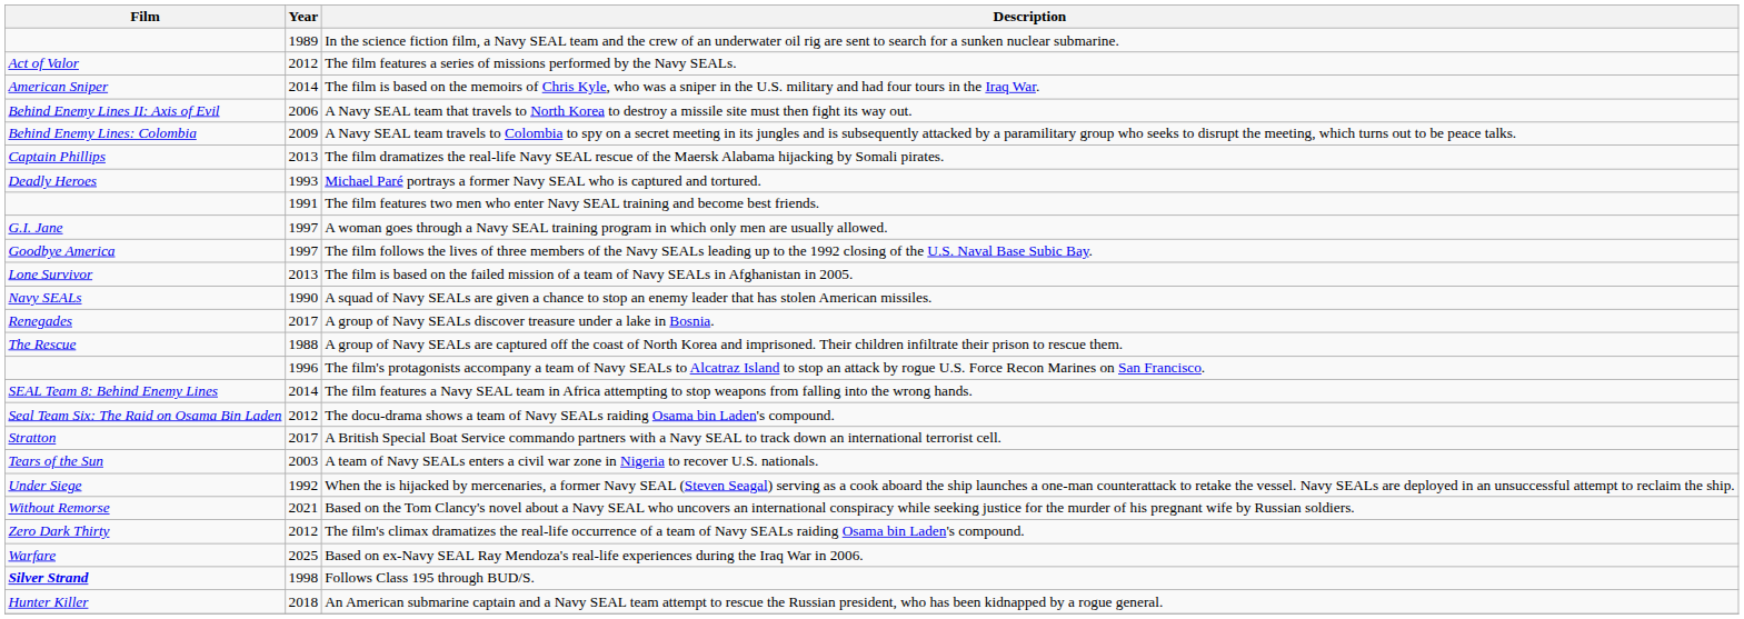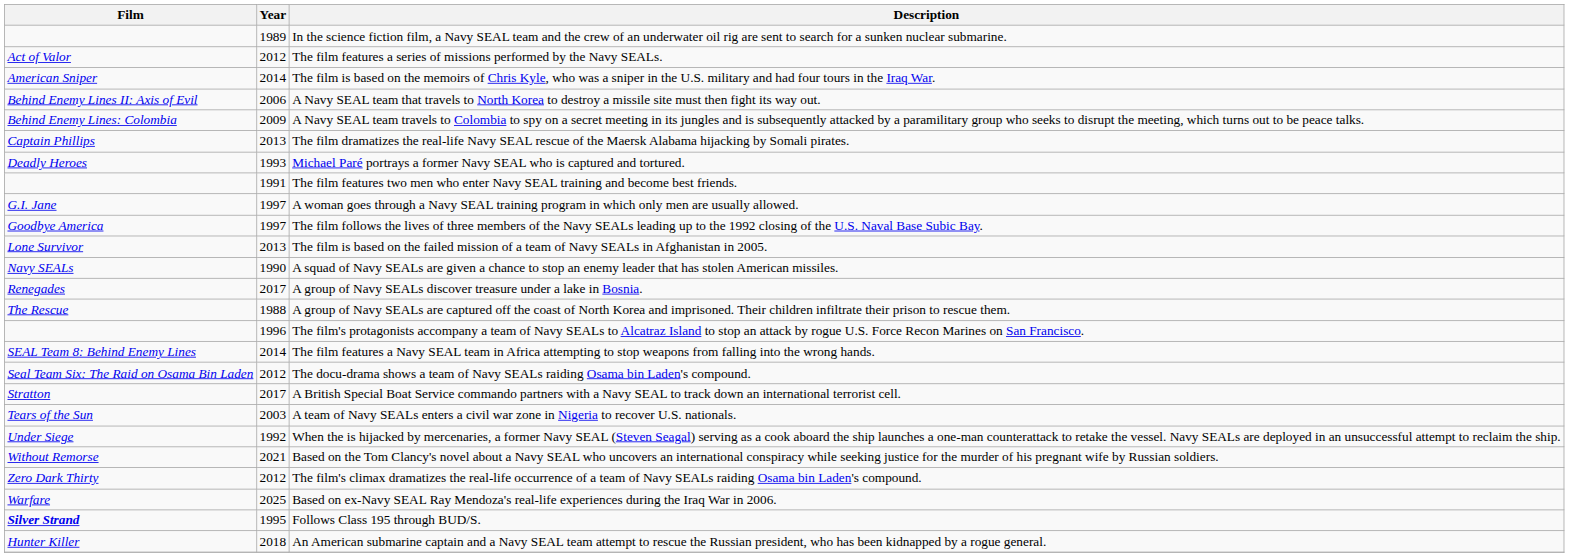 <table class="sortable wikitable">
 <tr>
 <th scope="col">Film</th>
 <th scope="col">Year</th>
 <th scope="col" class="unsortable" style=white-space:nowrap>Description</th>
 </tr>
 <tr>
 <td><em></em></td>
 <td>1989</td>
 <td>In the science fiction film, a Navy SEAL team and the crew of an underwater oil rig are sent to search for a sunken nuclear submarine.</td>
 </tr>
 <tr>
 <td><em><a href='#'>Act of Valor</a></em></td>
 <td>2012</td>
 <td>The film features a series of missions performed by the Navy SEALs.</td>
 </tr>
 <tr>
 <td><em><a href='#'>American Sniper</a></em></td>
 <td>2014</td>
 <td>The film is based on the memoirs of <a href='#'>Chris Kyle</a>, who was a sniper in the U.S. military and had four tours in the <a href='#'>Iraq War</a>.</td>
 </tr>
 <tr>
 <td><em><a href='#'>Behind Enemy Lines II: Axis of Evil</a></em></td>
 <td>2006</td>
 <td>A Navy SEAL team that travels to <a href='#'>North Korea</a> to destroy a missile site must then fight its way out.</td>
 </tr>
 <tr>
 <td><em><a href='#'>Behind Enemy Lines: Colombia</a></em></td>
 <td>2009</td>
 <td>A Navy SEAL team travels to <a href='#'>Colombia</a> to spy on a secret meeting in its jungles and is subsequently attacked by a paramilitary group who seeks to disrupt the meeting, which turns out to be peace talks.</td>
 </tr>
 <tr>
 <td><em><a href='#'>Captain Phillips</a></em></td>
 <td>2013</td>
 <td>The film dramatizes the real-life Navy SEAL rescue of the Maersk Alabama hijacking by Somali pirates.</td>
 </tr>
 <tr>
 <td><em><a href='#'>Deadly Heroes</a></em></td>
 <td>1993</td>
 <td><a href='#'>Michael Paré</a> portrays a former Navy SEAL who is captured and tortured.</td>
 </tr>
 <tr>
 <td><em></em></td>
 <td>1991</td>
 <td>The film features two men who enter Navy SEAL training and become best friends.</td>
 </tr>
 <tr>
 <td><em><a href='#'>G.I. Jane</a></em></td>
 <td>1997</td>
 <td>A woman goes through a Navy SEAL training program in which only men are usually allowed.</td>
 </tr>
 <tr>
 <td><em><a href='#'>Goodbye America</a></em></td>
 <td>1997</td>
 <td>The film follows the lives of three members of the Navy SEALs leading up to the 1992 closing of the <a href='#'>U.S. Naval Base Subic Bay</a>.</td>
 </tr>
 <tr>
 <td><em><a href='#'>Lone Survivor</a></em></td>
 <td>2013</td>
 <td>The film is based on the failed mission of a team of Navy SEALs in Afghanistan in 2005.</td>
 </tr>
 <tr>
 <td><em><a href='#'>Navy SEALs</a></em></td>
 <td>1990</td>
 <td>A squad of Navy SEALs are given a chance to stop an enemy leader that has stolen American missiles.</td>
 </tr>
 <tr>
 <td><em><a href='#'>Renegades</a></em></td>
 <td>2017</td>
 <td>A group of Navy SEALs discover treasure under a lake in <a href='#'>Bosnia</a>.</td>
 </tr>
 <tr>
 <td><em><a href='#'>The Rescue</a></em></td>
 <td>1988</td>
 <td>A group of Navy SEALs are captured off the coast of North Korea and imprisoned. Their children infiltrate their prison to rescue them.</td>
 </tr>
 <tr>
 <td><em></em></td>
 <td>1996</td>
 <td>The film's protagonists accompany a team of Navy SEALs to <a href='#'>Alcatraz Island</a> to stop an attack by rogue U.S. Force Recon Marines on <a href='#'>San Francisco</a>.</td>
 </tr>
 <tr>
 <td><em><a href='#'>SEAL Team 8: Behind Enemy Lines</a></em></td>
 <td>2014</td>
 <td>The film features a Navy SEAL team in Africa attempting to stop weapons from falling into the wrong hands.</td>
 </tr>
 <tr>
 <td style=white-space:nowrap><em><a href='#'>Seal Team Six: The Raid on Osama Bin Laden</a></em></td>
 <td>2012</td>
 <td>The docu-drama shows a team of Navy SEALs raiding <a href='#'>Osama bin Laden</a>'s compound.</td>
 </tr>
 <tr>
 <td><em><a href='#'>Stratton</a></em></td>
 <td>2017</td>
 <td>A British Special Boat Service commando partners with a Navy SEAL to track down an international terrorist cell.</td>
 </tr>
 <tr>
 <td><em><a href='#'>Tears of the Sun</a></em></td>
 <td>2003</td>
 <td>A team of Navy SEALs enters a civil war zone in <a href='#'>Nigeria</a> to recover U.S. nationals.</td>
 </tr>
 <tr>
 <td><em><a href='#'>Under Siege</a></em></td>
 <td>1992</td>
 <td>When the  is hijacked by mercenaries, a former Navy SEAL (<a href='#'>Steven Seagal</a>) serving as a cook aboard the ship launches a one-man counterattack to retake the vessel. Navy SEALs are deployed in an unsuccessful attempt to reclaim the ship.</td>
 </tr>
 <tr>
 <td><em><a href='#'>Without Remorse</a></em></td>
 <td>2021</td>
 <td>Based on the Tom Clancy's novel about a Navy SEAL who uncovers an international conspiracy while seeking justice for the murder of his pregnant wife by Russian soldiers.</td>
 </tr>
 <tr>
 <td><em><a href='#'>Zero Dark Thirty</a></em></td>
 <td>2012</td>
 <td>The film's climax dramatizes the real-life occurrence of a team of Navy SEALs raiding <a href='#'>Osama bin Laden</a>'s compound.</td>
 </tr>
 <tr>
 <td><em><a href='#'>Warfare</a></em></td>
 <td>2025</td>
 <td>Based on ex-Navy SEAL Ray Mendoza's real-life experiences during the Iraq War in 2006.</td>
 </tr>
 <tr>
 <td><strong><em><a href='#'>Silver Strand</a></em></strong></td>
-<td>1998</td>
+<td>1995</td>
 <td>Follows Class 195 through BUD/S.</td>
 </tr>
 <tr>
 <td><em><a href='#'>Hunter Killer</a></em></td>
 <td>2018</td>
 <td>An American submarine captain and a Navy SEAL team attempt to rescue the Russian president, who has been kidnapped by a rogue general.</td>
 </tr>
 <tr>
 </tr>
 </table>
